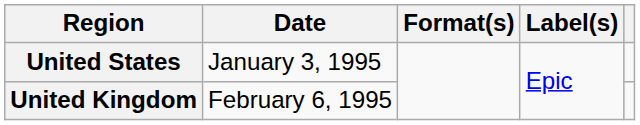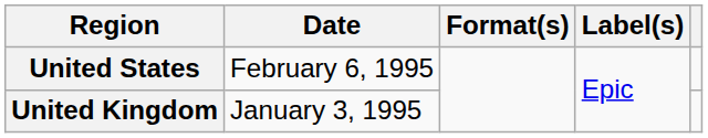 <table class="wikitable plainrowheaders">
 <tr>
 <th scope="col">Region</th>
 <th scope="col">Date</th>
 <th scope="col">Format(s)</th>
 <th scope="col">Label(s)</th>
 <th scope="col"></th>
 </tr>
 <tr>
 <th scope="row">United States</th>
-<td>January 3, 1995</td>
+<td>February 6, 1995</td>
 <td rowspan="2"></td>
 <td rowspan="2"><a href='#'>Epic</a></td>
 <td></td>
 </tr>
 <tr>
 <th scope="row">United Kingdom</th>
-<td>February 6, 1995</td>
+<td>January 3, 1995</td>
 <td></td>
 </tr>
 </table>
